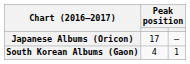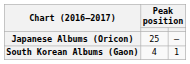 <table class="wikitable sortable plainrowheaders" style="text-align:center">
 <tr>
 <th rowspan="2">Chart (2016–2017)</th>
 <th colspan="2">Peak<br>position</th>
 </tr>
 <tr>
 <th></th>
 <th></th>
 </tr>
 <tr>
 <th scope="row">Japanese Albums (Oricon)</th>
-<td>17</td>
+<td>25</td>
 <td>—</td>
 </tr>
 <tr>
 <th scope="row">South Korean Albums (Gaon)</th>
 <td>4</td>
 <td>1</td>
 </tr>
 </table>
